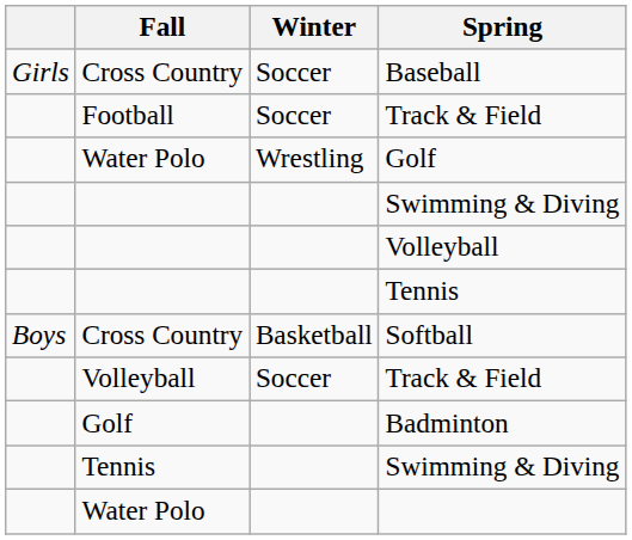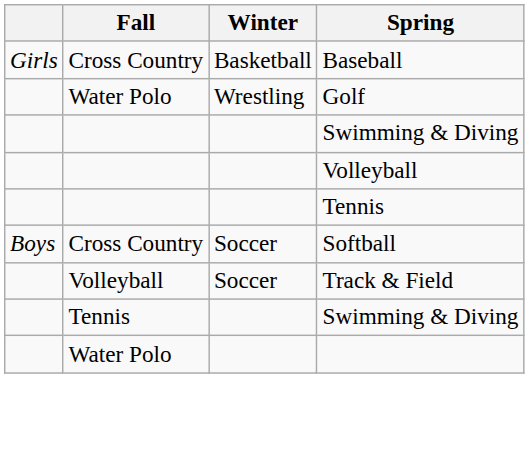 <table class="wikitable">
 <tr>
 <th></th>
 <th>Fall</th>
 <th>Winter</th>
 <th>Spring</th>
 </tr>
 <tr>
 <td><em>Girls</em></td>
 <td>Cross Country</td>
-<td>Soccer</td>
+<td>Basketball</td>
 <td>Baseball</td>
-</tr>
-<tr bp>
-<td></td>
-<td>Football</td>
-<td>Soccer</td>
-<td>Track & Field</td>
 </tr>
 <tr>
 <td></td>
 <td>Water Polo</td>
 <td>Wrestling</td>
 <td>Golf</td>
 </tr>
 <tr>
 <td></td>
 <td></td>
 <td></td>
 <td>Swimming & Diving</td>
 </tr>
 <tr>
 <td></td>
 <td></td>
 <td></td>
 <td>Volleyball</td>
 </tr>
 <tr>
 <td></td>
 <td></td>
 <td></td>
 <td>Tennis</td>
 </tr>
 <tr>
 <td><em>Boys</em></td>
 <td>Cross Country</td>
-<td>Basketball</td>
+<td>Soccer</td>
 <td>Softball</td>
 </tr>
 <tr>
 <td></td>
 <td>Volleyball</td>
 <td>Soccer</td>
 <td>Track & Field</td>
-</tr>
-<tr>
-<td></td>
-<td>Golf</td>
-<td></td>
-<td>Badminton</td>
 </tr>
 <tr>
 <td></td>
 <td>Tennis</td>
 <td></td>
 <td>Swimming & Diving</td>
 </tr>
 <tr>
 <td></td>
 <td>Water Polo</td>
 <td></td>
 <td></td>
 </tr>
 </table>
